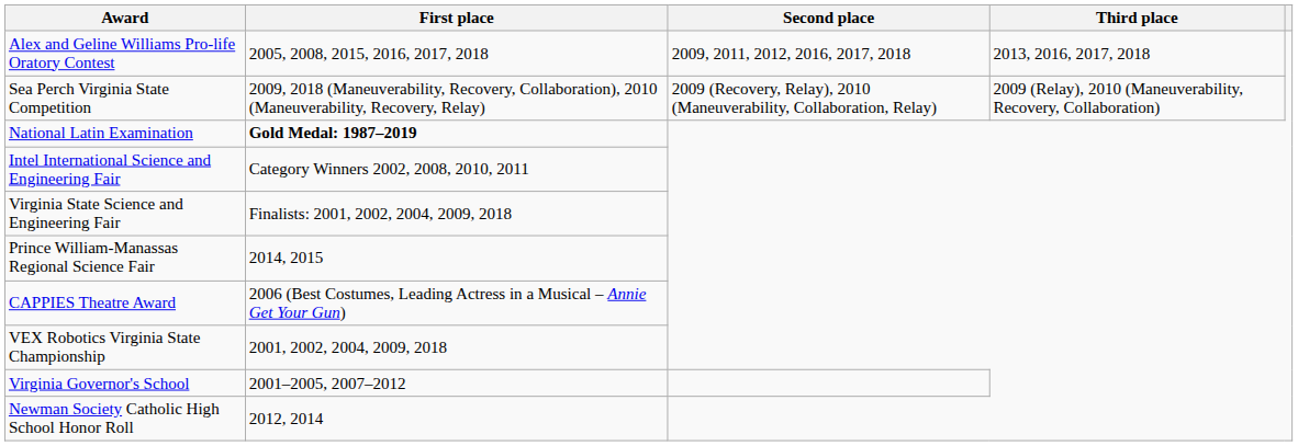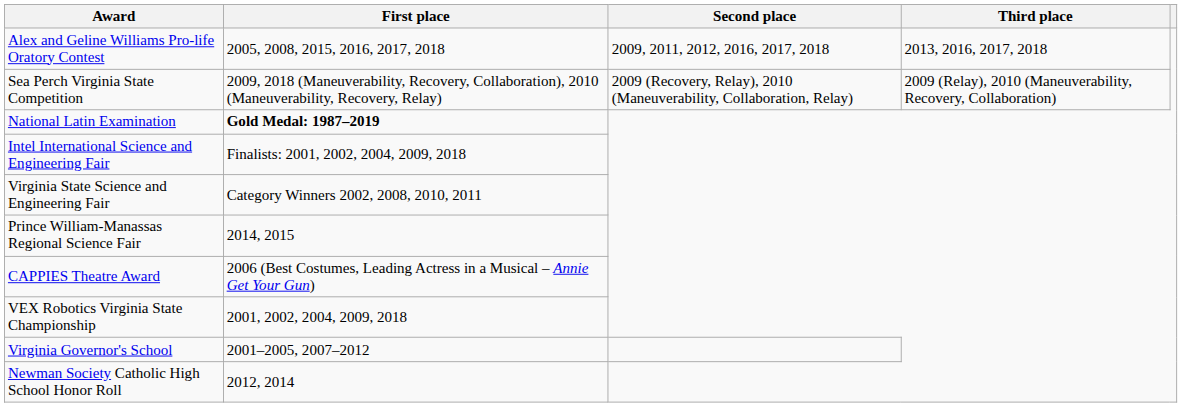 <table class="wikitable">
 <tr>
 <th>Award</th>
 <th>First place</th>
 <th>Second place</th>
 <th>Third place</th>
 <th></th>
 </tr>
 <tr>
 <td><a href='#'>Alex and Geline Williams Pro-life Oratory Contest</a></td>
 <td>2005, 2008, 2015, 2016, 2017, 2018</td>
 <td>2009, 2011, 2012, 2016, 2017, 2018 </td>
 <td>2013, 2016, 2017, 2018 </td>
 </tr>
 <tr>
 <td>Sea Perch Virginia State Competition</td>
 <td>2009, 2018 (Maneuverability, Recovery, Collaboration), 2010 (Maneuverability, Recovery, Relay)</td>
 <td>2009 (Recovery, Relay), 2010 (Maneuverability, Collaboration, Relay)</td>
 <td>2009 (Relay), 2010 (Maneuverability, Recovery, Collaboration) </td>
 </tr>
 <tr>
 <td><a href='#'>National Latin Examination</a></td>
 <td><strong>Gold Medal: 1987–2019 </strong></td>
 </tr>
 <tr>
 <td><a href='#'>Intel International Science and Engineering Fair</a></td>
-<td>Category Winners 2002, 2008, 2010, 2011 </td>
+<td>Finalists: 2001, 2002, 2004, 2009, 2018 </td>
 </tr>
 <tr>
 <td>Virginia State Science and Engineering Fair</td>
-<td>Finalists: 2001, 2002, 2004, 2009, 2018 </td>
+<td>Category Winners 2002, 2008, 2010, 2011 </td>
 </tr>
 <tr>
 <td>Prince William-Manassas Regional Science Fair</td>
 <td>2014, 2015 </td>
 </tr>
 <tr>
 <td><a href='#'>CAPPIES Theatre Award</a></td>
 <td>2006 (Best Costumes, Leading Actress in a Musical – <a href='#'><em>Annie Get Your Gun</em></a>) </td>
 </tr>
 <tr>
 <td>VEX Robotics Virginia State Championship</td>
 <td>2001, 2002, 2004, 2009, 2018 </td>
 </tr>
 <tr>
 <td><a href='#'>Virginia Governor's School</a></td>
 <td>2001–2005, 2007–2012 </td>
 <td></td>
 </tr>
 <tr>
 <td><a href='#'>Newman Society</a> Catholic High School Honor Roll</td>
 <td>2012, 2014 </td>
 </tr>
 </table>
